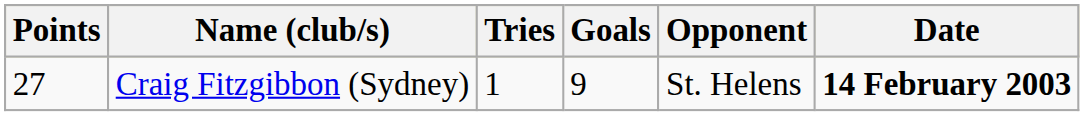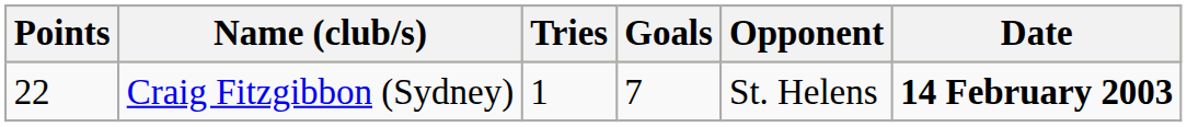 <table class="wikitable">
 <tr bgcolor=#bdb76b>
 <th>Points</th>
 <th>Name (club/s)</th>
 <th>Tries</th>
 <th>Goals</th>
 <th>Opponent</th>
 <th>Date</th>
 </tr>
 <tr>
-<td>27</td>
+<td>22</td>
 <td><a href='#'>Craig Fitzgibbon</a> (Sydney)</td>
 <td>1</td>
-<td>9</td>
+<td>7</td>
 <td>St. Helens</td>
 <td><strong>14 February 2003</strong></td>
 </tr>
 </table>
